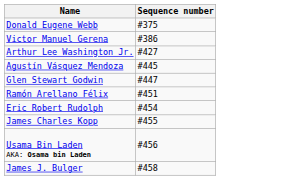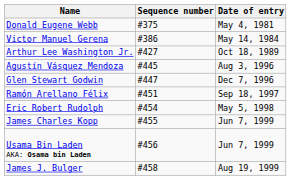 <table class="wikitable">
 <tr>
 <th>Name</th>
 <th>Sequence number</th>
+<th>Date of entry</th>
 </tr>
 <tr>
 <td><a href='#'>Donald Eugene Webb</a></td>
 <td>#375</td>
+<td>May 4, 1981</td>
 </tr>
 <tr>
 <td><a href='#'>Victor Manuel Gerena</a></td>
 <td>#386</td>
+<td>May 14, 1984</td>
 </tr>
 <tr>
 <td><a href='#'>Arthur Lee Washington Jr.</a></td>
 <td>#427</td>
+<td>Oct 18, 1989</td>
 </tr>
 <tr>
 <td><a href='#'>Agustín Vásquez Mendoza</a></td>
 <td>#445</td>
+<td>Aug 3, 1996</td>
 </tr>
 <tr>
 <td><a href='#'>Glen Stewart Godwin</a></td>
 <td>#447</td>
+<td>Dec 7, 1996</td>
 </tr>
 <tr>
 <td><a href='#'>Ramón Arellano Félix</a></td>
 <td>#451</td>
+<td>Sep 18, 1997</td>
 </tr>
 <tr>
 <td><a href='#'>Eric Robert Rudolph</a></td>
 <td>#454</td>
+<td>May 5, 1998</td>
 </tr>
 <tr>
 <td><a href='#'>James Charles Kopp</a></td>
 <td>#455</td>
+<td>Jun 7, 1999</td>
 </tr>
 <tr>
 <td><br><a href='#'>Usama Bin Laden</a><small><br>AKA: <strong>Osama bin Laden</strong><br></small></td>
 <td>#456</td>
+<td>Jun 7, 1999</td>
 </tr>
 <tr>
 <td><a href='#'>James J. Bulger</a></td>
 <td>#458</td>
+<td>Aug 19, 1999</td>
 </tr>
 </table>
